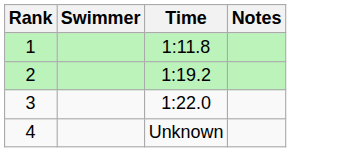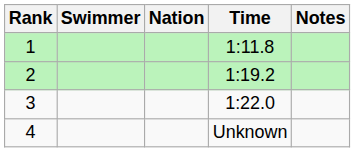 <table class="wikitable sortable" style="text-align:center">
 <tr>
 <th>Rank</th>
 <th>Swimmer</th>
+<th>Nation</th>
 <th>Time</th>
 <th>Notes</th>
 </tr>
 <tr bgcolor=bbf3bb>
 <td>1</td>
+<td align=left></td>
 <td align=left></td>
 <td>1:11.8</td>
 <td></td>
 </tr>
 <tr bgcolor=bbf3bb>
 <td>2</td>
 <td align=left></td>
+<td align=left></td>
 <td>1:19.2</td>
 <td></td>
 </tr>
 <tr>
 <td>3</td>
+<td align=left></td>
 <td align=left></td>
 <td>1:22.0</td>
 <td></td>
 </tr>
 <tr>
 <td>4</td>
 <td align=left></td>
+<td align=left></td>
 <td>Unknown</td>
 <td></td>
 </tr>
 </table>
